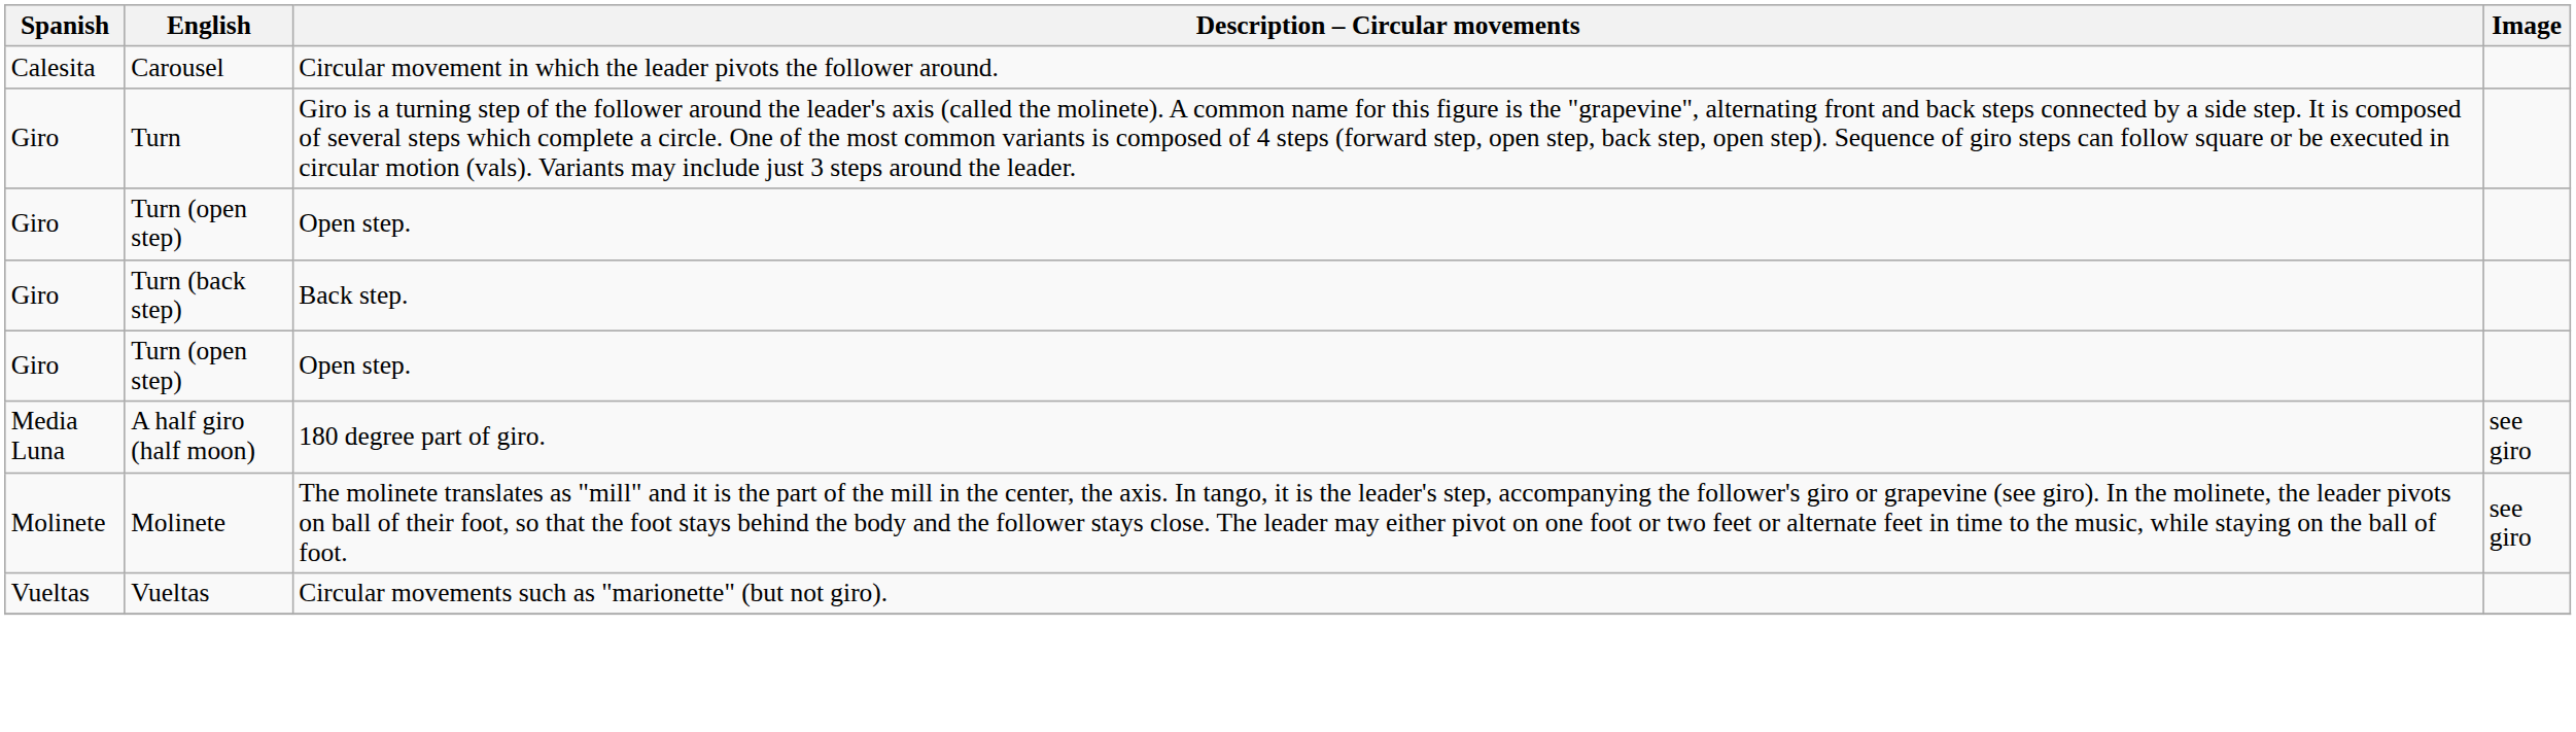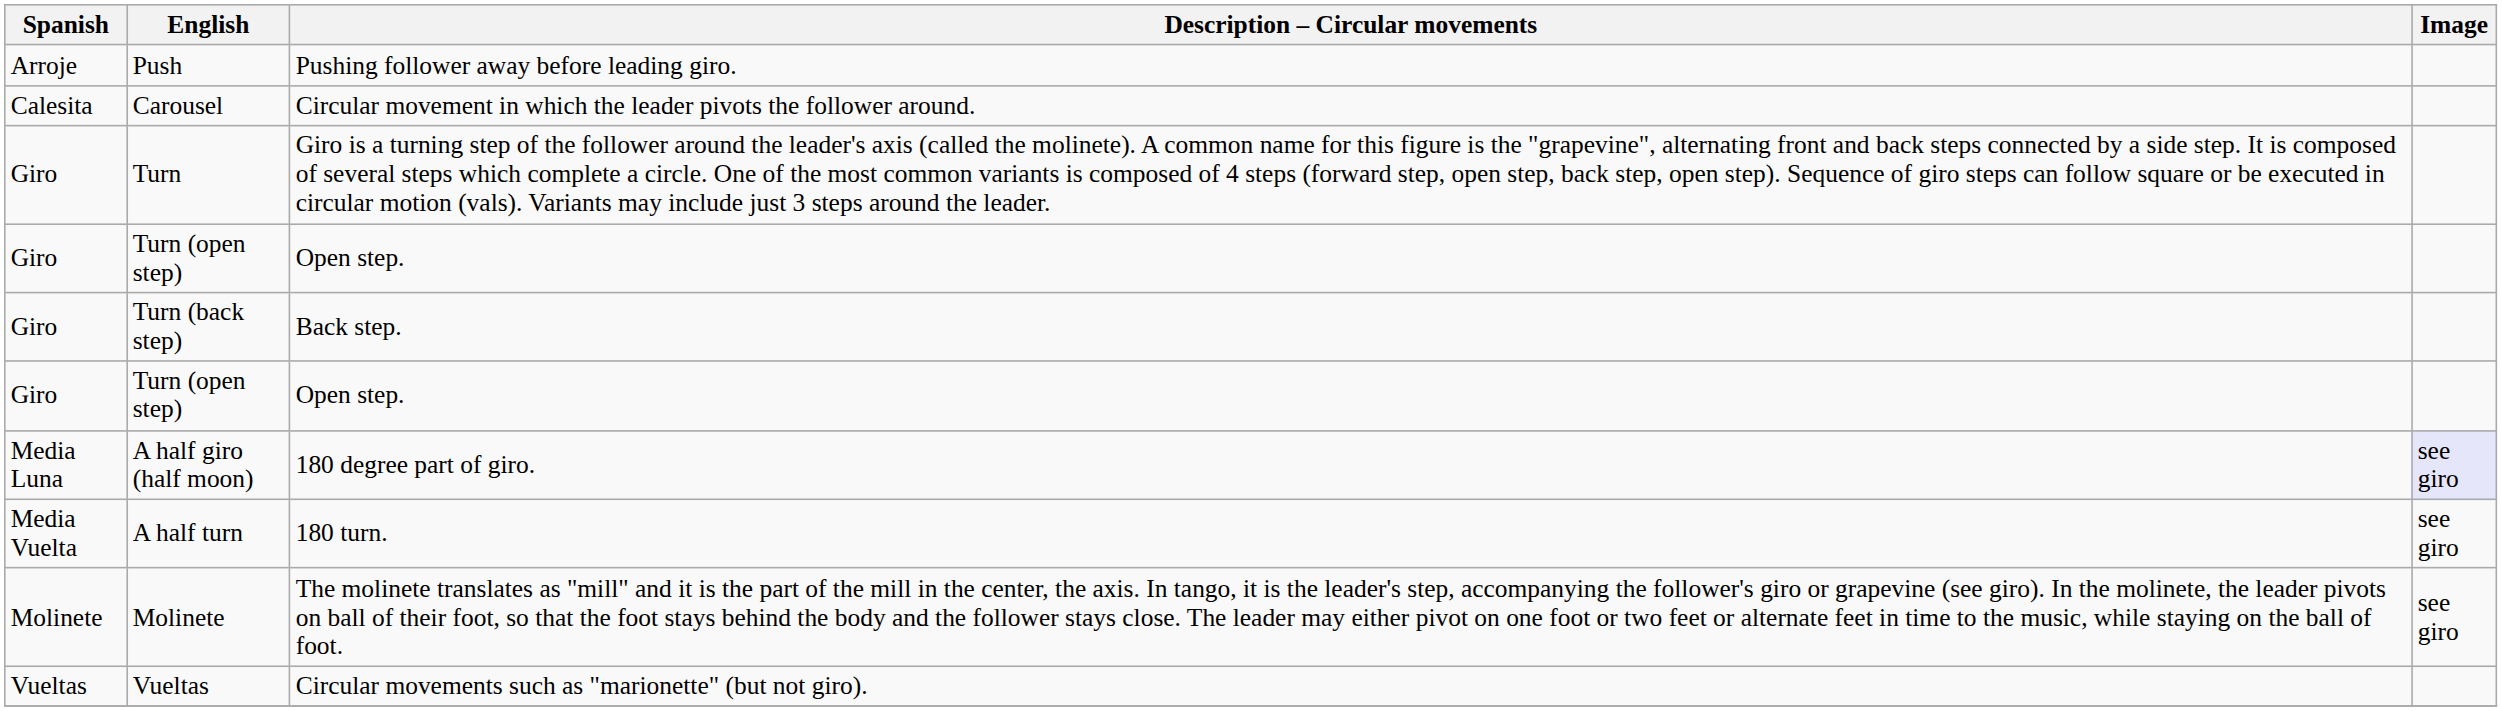 <table class="wikitable sortable">
 <tr>
 <th>Spanish</th>
 <th>English</th>
 <th>Description – Circular movements</th>
 <th class="unsortable">Image</th>
+</tr>
+<tr>
+<td>Arroje</td>
+<td>Push</td>
+<td>Pushing follower away before leading giro.</td>
+<td></td>
 </tr>
 <tr>
 <td>Calesita</td>
 <td>Carousel</td>
 <td>Circular movement in which the leader pivots the follower around.</td>
 <td></td>
 </tr>
 <tr>
 <td>Giro</td>
 <td>Turn</td>
 <td>Giro is a turning step of the follower around the leader's axis (called the molinete). A common name for this figure is the "grapevine", alternating front and back steps connected by a side step. It is composed of several steps which complete a circle. One of the most common variants is composed of 4 steps (forward step, open step, back step, open step). Sequence of giro steps can follow square or be executed in circular motion (vals). Variants may include just 3 steps around the leader.</td>
 <td></td>
 </tr>
 <tr>
 <td>Giro</td>
 <td>Turn (open step)</td>
 <td>Open step.</td>
 <td></td>
 </tr>
 <tr>
 <td>Giro</td>
 <td>Turn (back step)</td>
 <td>Back step.</td>
 <td></td>
 </tr>
 <tr>
 <td>Giro</td>
 <td>Turn (open step)</td>
 <td>Open step.</td>
 <td></td>
 </tr>
 <tr>
 <td>Media Luna</td>
 <td>A half giro (half moon)</td>
 <td>180 degree part of giro.</td>
+<td style="background: lavender;">see giro</td>
+</tr>
+<tr>
+<td>Media Vuelta</td>
+<td>A half turn</td>
+<td>180 turn.</td>
 <td>see giro</td>
 </tr>
 <tr>
 <td>Molinete</td>
 <td>Molinete</td>
 <td>The molinete translates as "mill" and it is the part of the mill in the center, the axis. In tango, it is the leader's step, accompanying the follower's giro or grapevine (see giro). In the molinete, the leader pivots on ball of their foot, so that the foot stays behind the body and the follower stays close. The leader may either pivot on one foot or two feet or alternate feet in time to the music, while staying on the ball of foot.</td>
 <td>see giro</td>
 </tr>
 <tr>
 <td>Vueltas</td>
 <td>Vueltas</td>
 <td>Circular movements such as "marionette" (but not giro).</td>
 <td></td>
 </tr>
 <tr>
 </tr>
 </table>
